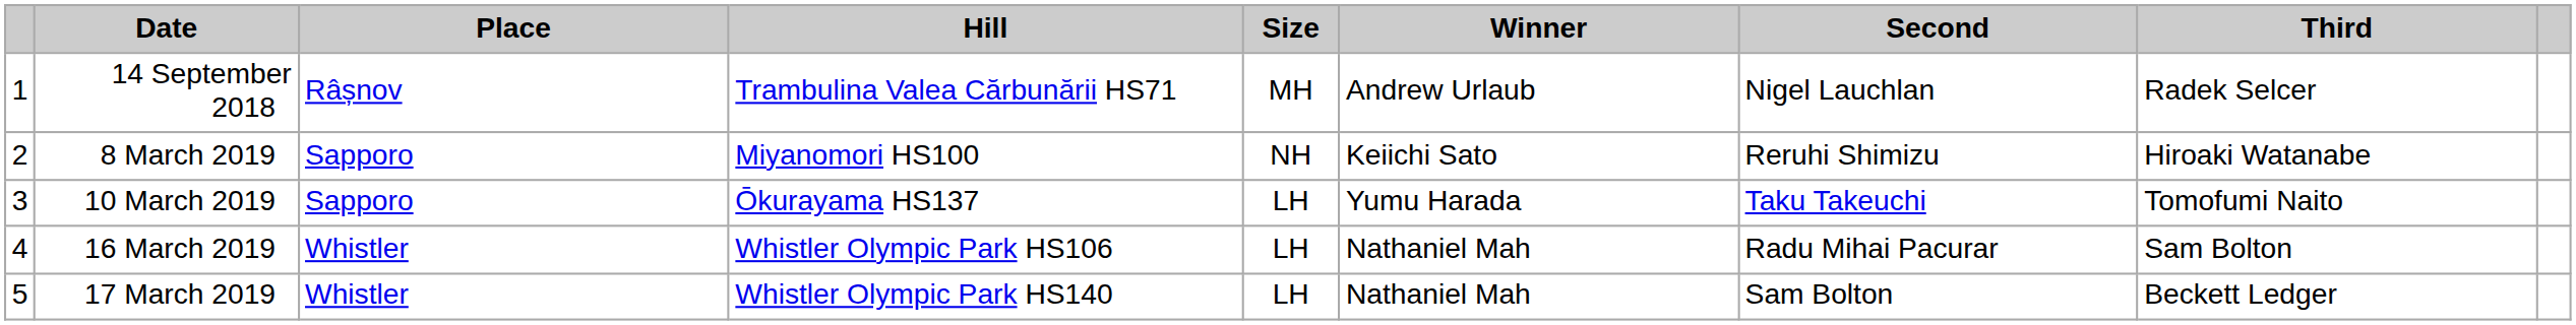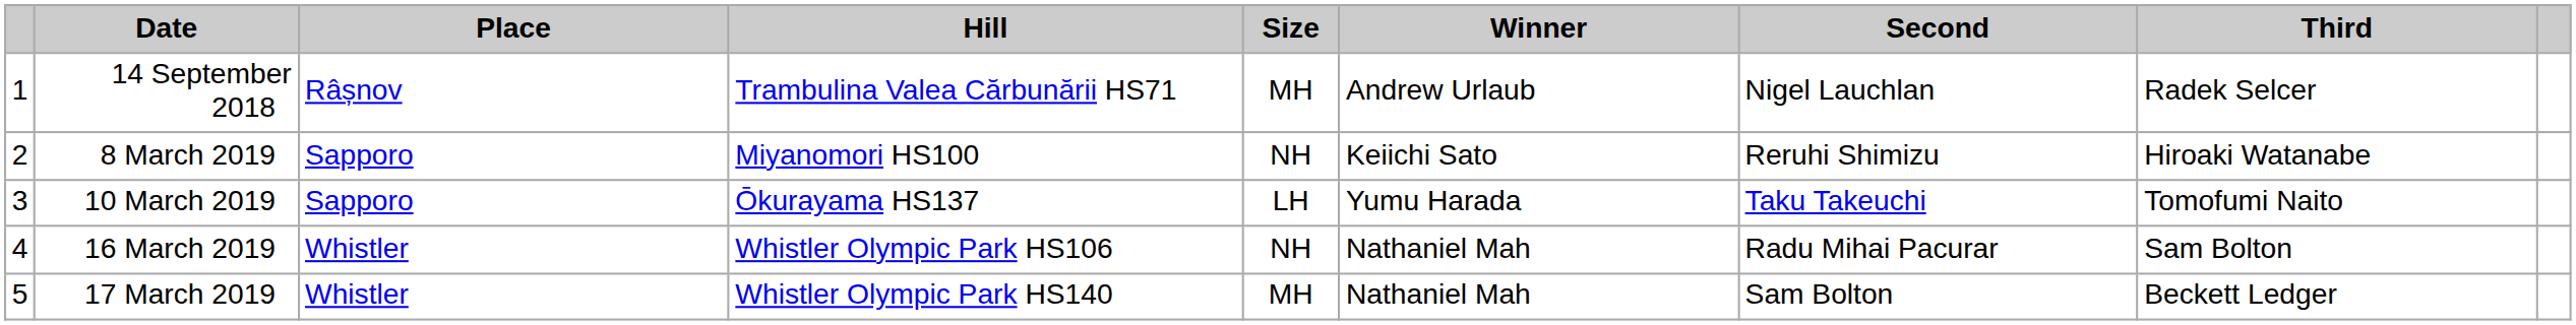 <table class="wikitable plainrowheaders" style="background:#fff; font-size:86%; line-height:16px; border:gray solid 1px; border-collapse:collapse;">
 <tr style="background:#ccc; text-align:center;">
 <th scope="col" style="background:#ccc; width=30 px;"></th>
 <th scope="col" style="background:#ccc; width:120px;">Date</th>
 <th scope="col" style="background:#ccc; width:200px;">Place</th>
 <th scope="col" style="background:#ccc; width:240px;">Hill</th>
 <th scope="col" style="background:#ccc; width:40px;">Size</th>
 <th scope="col" style="background:#ccc; width:185px;">Winner</th>
 <th scope="col" style="background:#ccc; width:185px;">Second</th>
 <th scope="col" style="background:#ccc; width:185px;">Third</th>
 <th scope="col" style="background:#ccc; width:10px;"></th>
 </tr>
 <tr>
 <td align=center>1</td>
 <td align=right>14 September 2018  </td>
 <td> <a href='#'>Râșnov</a></td>
 <td><a href='#'>Trambulina Valea Cărbunării</a> HS71</td>
 <td align=center>MH</td>
 <td> Andrew Urlaub</td>
 <td> Nigel Lauchlan</td>
 <td> Radek Selcer</td>
 <td></td>
 </tr>
 <tr>
 <td align=center>2</td>
 <td align=right>8 March 2019  </td>
 <td> <a href='#'>Sapporo</a></td>
 <td><a href='#'>Miyanomori</a> HS100</td>
 <td align=center>NH</td>
 <td> Keiichi Sato</td>
 <td> Reruhi Shimizu</td>
 <td> Hiroaki Watanabe</td>
 <td></td>
 </tr>
 <tr>
 <td align=center>3</td>
 <td align=right>10 March 2019  </td>
 <td> <a href='#'>Sapporo</a></td>
 <td><a href='#'>Ōkurayama</a> HS137</td>
 <td align=center>LH</td>
 <td> Yumu Harada</td>
 <td> <a href='#'>Taku Takeuchi</a></td>
 <td> Tomofumi Naito</td>
 <td></td>
 </tr>
 <tr>
 <td align=center>4</td>
 <td align=right>16 March 2019  </td>
 <td> <a href='#'>Whistler</a></td>
 <td><a href='#'>Whistler Olympic Park</a> HS106</td>
-<td align=center>LH</td>
+<td align=center>NH</td>
 <td> Nathaniel Mah</td>
 <td> Radu Mihai Pacurar</td>
 <td> Sam Bolton</td>
 <td></td>
 </tr>
 <tr>
 <td align=center>5</td>
 <td align=right>17 March 2019  </td>
 <td> <a href='#'>Whistler</a></td>
 <td><a href='#'>Whistler Olympic Park</a> HS140</td>
-<td align=center>LH</td>
+<td align=center>MH</td>
 <td> Nathaniel Mah</td>
 <td> Sam Bolton</td>
 <td> Beckett Ledger</td>
 <td></td>
 </tr>
 </table>
